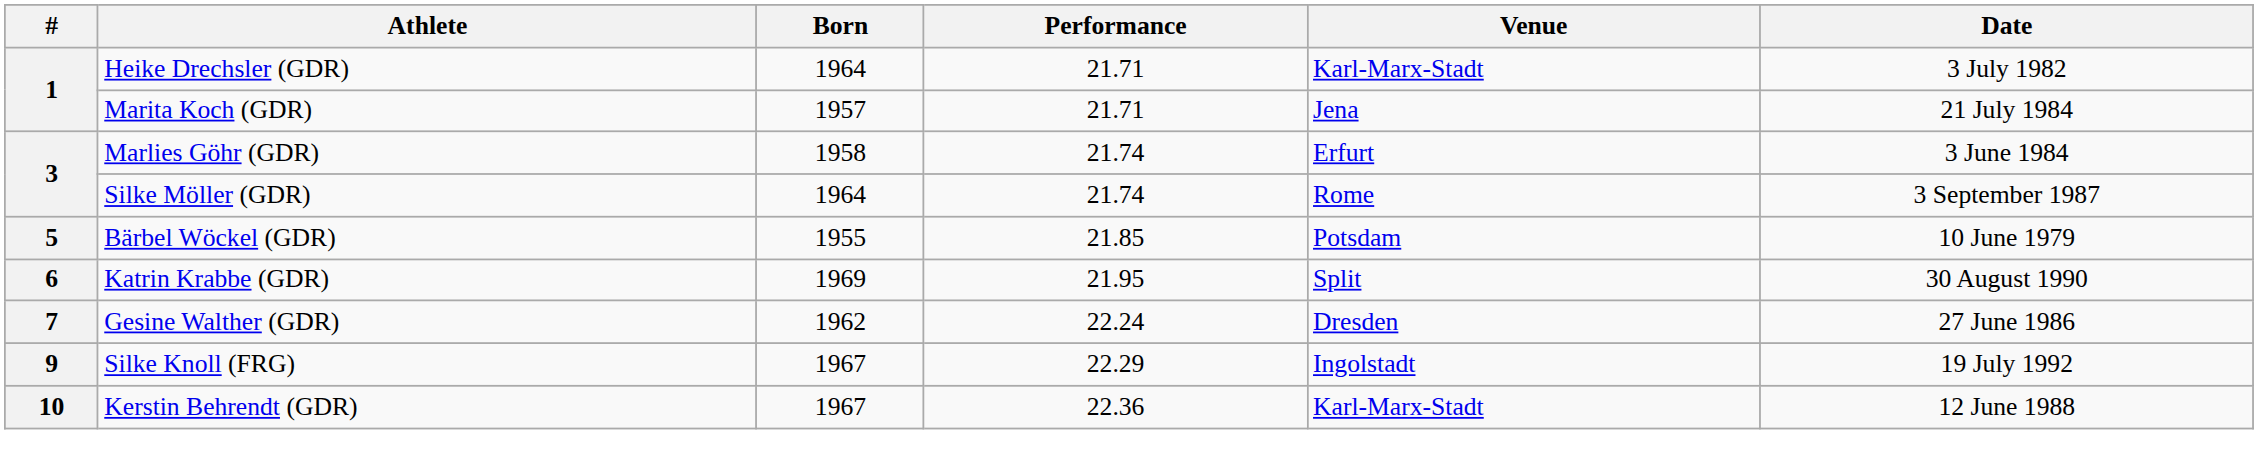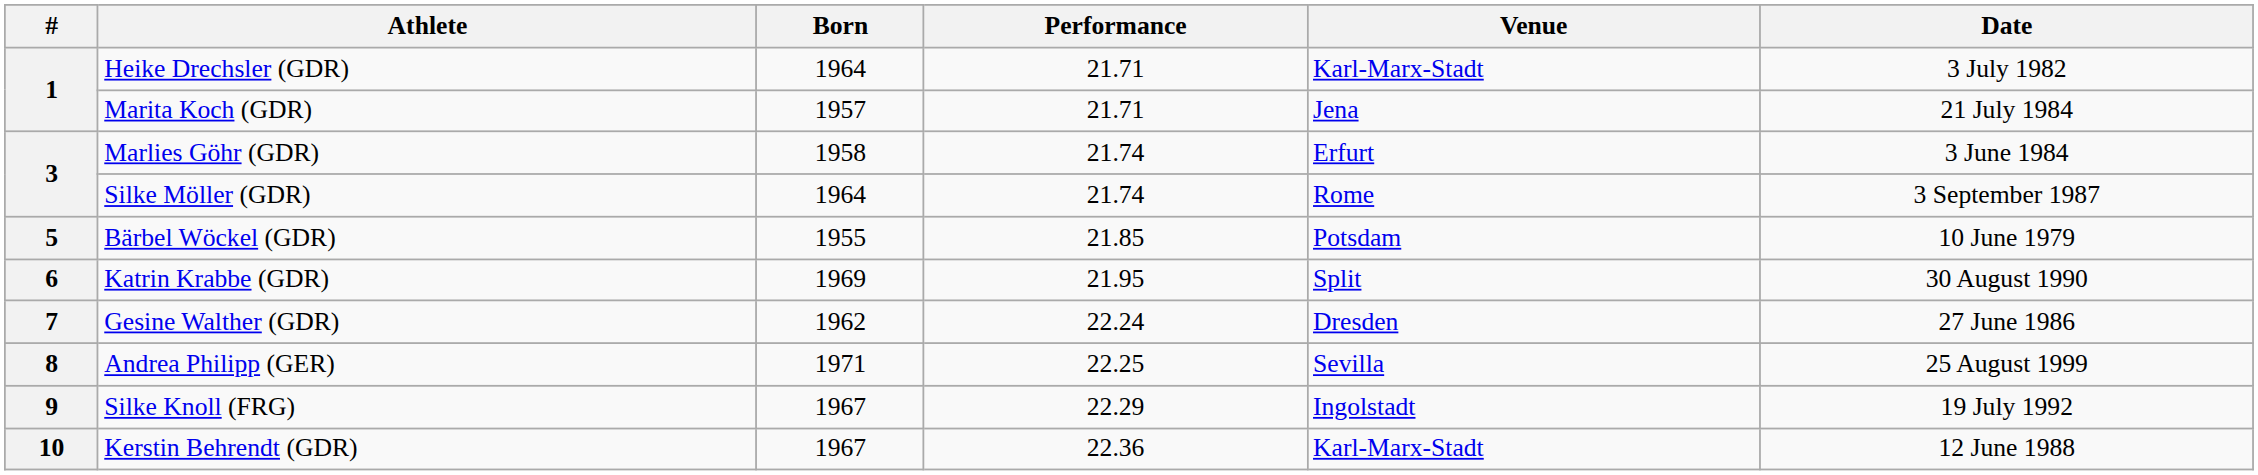 <table class="wikitable" width=100% style="font-size:90%; text-align:center;">
 <tr>
 <th>#</th>
 <th>Athlete</th>
 <th>Born</th>
 <th>Performance</th>
 <th>Venue</th>
 <th>Date</th>
 </tr>
 <tr>
 <th rowspan=2>1</th>
 <td align=left><a href='#'>Heike Drechsler</a> (GDR)</td>
 <td>1964</td>
 <td>21.71</td>
 <td align=left> <a href='#'>Karl-Marx-Stadt</a></td>
 <td>3 July 1982</td>
 </tr>
 <tr>
 <td align=left><a href='#'>Marita Koch</a> (GDR)</td>
 <td>1957</td>
 <td>21.71</td>
 <td align=left> <a href='#'>Jena</a></td>
 <td>21 July 1984</td>
 </tr>
 <tr>
 <th rowspan=2>3</th>
 <td align=left><a href='#'>Marlies Göhr</a> (GDR)</td>
 <td>1958</td>
 <td>21.74</td>
 <td align=left> <a href='#'>Erfurt</a></td>
 <td>3 June 1984</td>
 </tr>
 <tr>
 <td align=left><a href='#'>Silke Möller</a> (GDR)</td>
 <td>1964</td>
 <td>21.74</td>
 <td align=left> <a href='#'>Rome</a></td>
 <td>3 September 1987</td>
 </tr>
 <tr>
 <th>5</th>
 <td align=left><a href='#'>Bärbel Wöckel</a> (GDR)</td>
 <td>1955</td>
 <td>21.85</td>
 <td align=left> <a href='#'>Potsdam</a></td>
 <td>10 June 1979</td>
 </tr>
 <tr>
 <th>6</th>
 <td align=left><a href='#'>Katrin Krabbe</a> (GDR)</td>
 <td>1969</td>
 <td>21.95</td>
 <td align=left> <a href='#'>Split</a></td>
 <td>30 August 1990</td>
 </tr>
 <tr>
 <th>7</th>
 <td align=left><a href='#'>Gesine Walther</a> (GDR)</td>
 <td>1962</td>
 <td>22.24</td>
 <td align=left> <a href='#'>Dresden</a></td>
 <td>27 June 1986</td>
 </tr>
 <tr>
+<th>8</th>
+<td align=left><a href='#'>Andrea Philipp</a> (GER)</td>
+<td>1971</td>
+<td>22.25</td>
+<td align=left> <a href='#'>Sevilla</a></td>
+<td>25 August 1999</td>
+</tr>
+<tr>
 <th>9</th>
 <td align=left><a href='#'>Silke Knoll</a> (FRG)</td>
 <td>1967</td>
 <td>22.29</td>
 <td align=left> <a href='#'>Ingolstadt</a></td>
 <td>19 July 1992</td>
 </tr>
 <tr>
 <th>10</th>
 <td align=left><a href='#'>Kerstin Behrendt</a> (GDR)</td>
 <td>1967</td>
 <td>22.36</td>
 <td align=left> <a href='#'>Karl-Marx-Stadt</a></td>
 <td>12 June 1988</td>
 </tr>
 </table>
